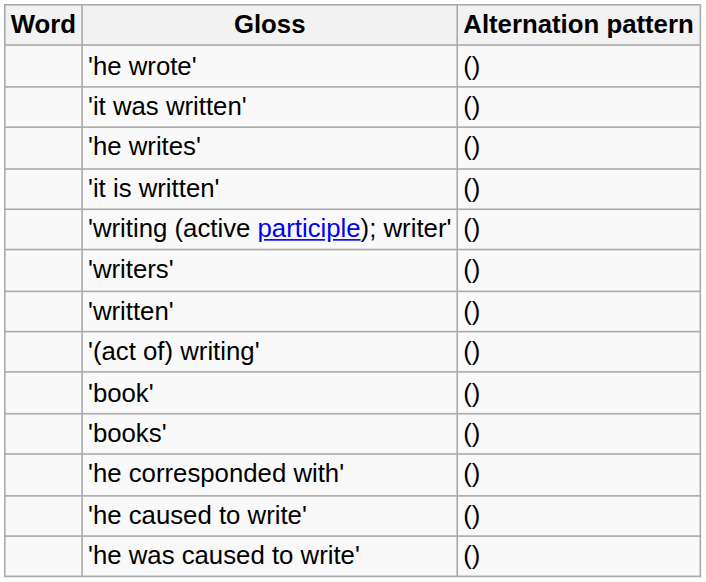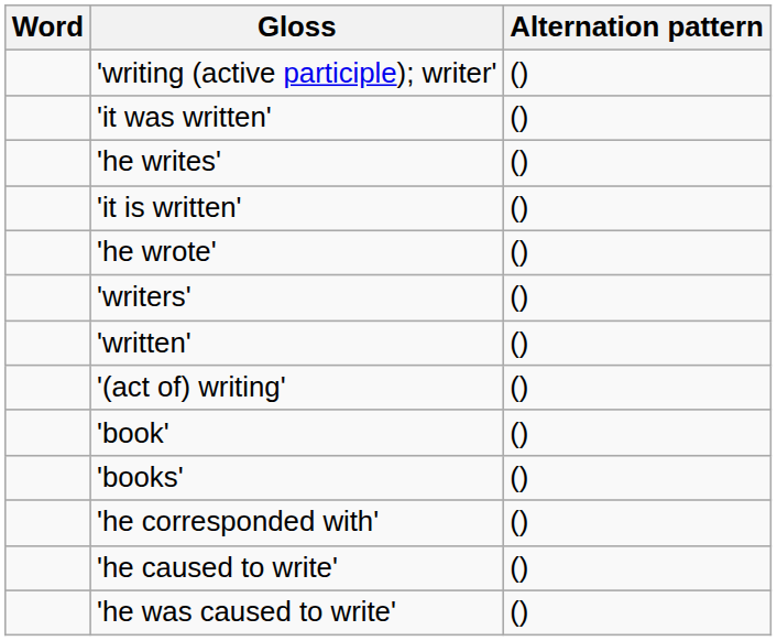 <table class="wikitable">
 <tr>
 <th>Word</th>
 <th>Gloss</th>
 <th>Alternation pattern</th>
 </tr>
 <tr>
 <td></td>
-<td>'he wrote'</td>
+<td>'writing (active <a href='#'>participle</a>); writer'</td>
 <td>()</td>
 </tr>
 <tr>
 <td></td>
 <td>'it was written'</td>
 <td>()</td>
 </tr>
 <tr>
 <td></td>
 <td>'he writes'</td>
 <td>()</td>
 </tr>
 <tr>
 <td></td>
 <td>'it is written'</td>
 <td>()</td>
 </tr>
 <tr>
 <td></td>
-<td>'writing (active <a href='#'>participle</a>); writer'</td>
+<td>'he wrote'</td>
 <td>()</td>
 </tr>
 <tr>
 <td></td>
 <td>'writers'</td>
 <td>()</td>
 </tr>
 <tr>
 <td></td>
 <td>'written'</td>
 <td>()</td>
 </tr>
 <tr>
 <td></td>
 <td>'(act of) writing'</td>
 <td>()</td>
 </tr>
 <tr>
 <td></td>
 <td>'book'</td>
 <td>()</td>
 </tr>
 <tr>
 <td></td>
 <td>'books'</td>
 <td>()</td>
 </tr>
 <tr>
 <td></td>
 <td>'he corresponded with'</td>
 <td>()</td>
 </tr>
 <tr>
 <td></td>
 <td>'he caused to write'</td>
 <td>()</td>
 </tr>
 <tr>
 <td></td>
 <td>'he was caused to write'</td>
 <td>()</td>
 </tr>
 </table>
